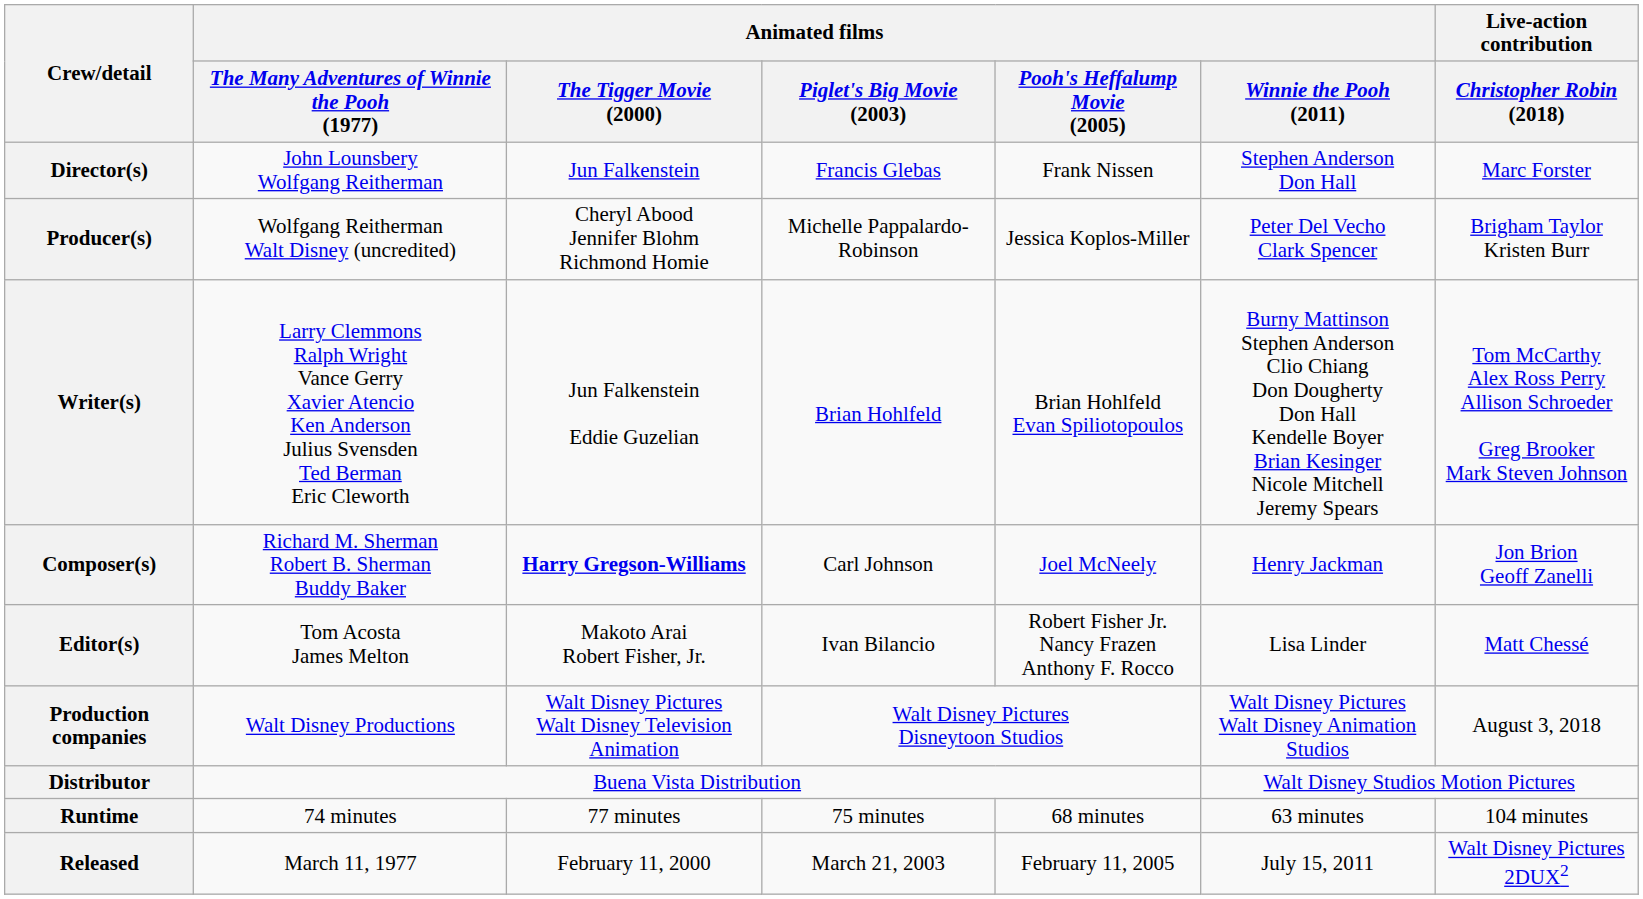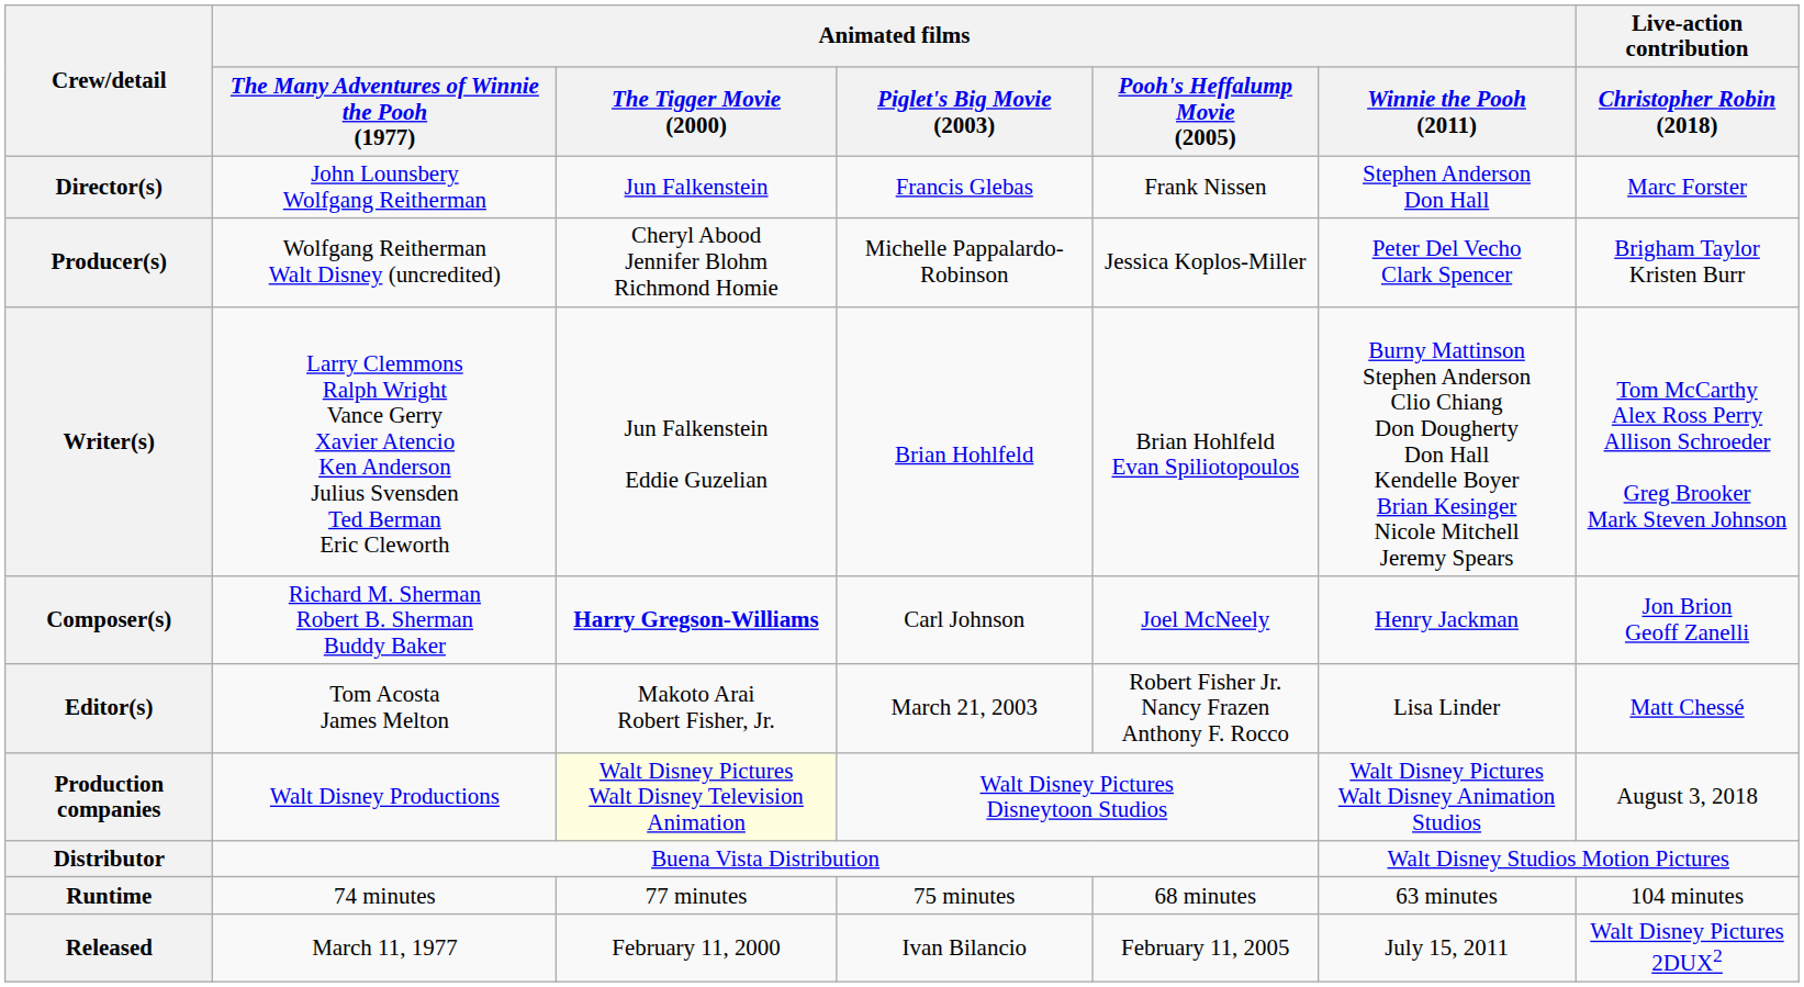 <table class="wikitable" style="text-align:center" width:99%;>
 <tr>
 <th rowspan="2">Crew/detail</th>
 <th colspan="5">Animated films</th>
 <th colspan="1">Live-action contribution</th>
 </tr>
 <tr>
 <th><em><a href='#'>The Many Adventures of Winnie the Pooh</a></em><br>(1977)</th>
 <th><em><a href='#'>The Tigger Movie</a></em><br>(2000)</th>
 <th><em><a href='#'>Piglet's Big Movie</a></em><br>(2003)</th>
 <th><em><a href='#'>Pooh's Heffalump Movie</a></em><br>(2005)</th>
 <th><em><a href='#'>Winnie the Pooh</a></em><br>(2011)</th>
 <th><em><a href='#'>Christopher Robin</a></em><br>(2018)</th>
 </tr>
 <tr>
 <th>Director(s)</th>
 <td><a href='#'>John Lounsbery</a><br><a href='#'>Wolfgang Reitherman</a></td>
 <td><a href='#'>Jun Falkenstein</a></td>
 <td><a href='#'>Francis Glebas</a></td>
 <td>Frank Nissen</td>
 <td><a href='#'>Stephen Anderson</a><br><a href='#'>Don Hall</a></td>
 <td><a href='#'>Marc Forster</a></td>
 </tr>
 <tr>
 <th>Producer(s)</th>
 <td>Wolfgang Reitherman<br><a href='#'>Walt Disney</a> (uncredited)</td>
 <td>Cheryl Abood<br>Jennifer Blohm<br>Richmond Homie</td>
 <td>Michelle Pappalardo-Robinson</td>
 <td>Jessica Koplos-Miller</td>
 <td><a href='#'>Peter Del Vecho</a><br><a href='#'>Clark Spencer</a></td>
 <td><a href='#'>Brigham Taylor</a><br>Kristen Burr</td>
 </tr>
 <tr>
 <th>Writer(s)</th>
 <td><br><a href='#'>Larry Clemmons</a><br><a href='#'>Ralph Wright</a><br>Vance Gerry<br><a href='#'>Xavier Atencio</a><br><a href='#'>Ken Anderson</a><br>Julius Svensden<br><a href='#'>Ted Berman</a><br>Eric Cleworth</td>
 <td><br>Jun Falkenstein<br><br>Eddie Guzelian</td>
 <td><br><a href='#'>Brian Hohlfeld</a></td>
 <td><br>Brian Hohlfeld<br><a href='#'>Evan Spiliotopoulos</a></td>
 <td><br><a href='#'>Burny Mattinson</a><br>Stephen Anderson<br>Clio Chiang<br>Don Dougherty<br>Don Hall<br>Kendelle Boyer<br><a href='#'>Brian Kesinger</a><br>Nicole Mitchell<br>Jeremy Spears</td>
 <td><br><a href='#'>Tom McCarthy</a><br><a href='#'>Alex Ross Perry</a><br><a href='#'>Allison Schroeder</a><br><br><a href='#'>Greg Brooker</a><br><a href='#'>Mark Steven Johnson</a></td>
 </tr>
 <tr>
 <th>Composer(s)</th>
 <td><a href='#'>Richard M. Sherman</a><br><a href='#'>Robert B. Sherman</a><br><a href='#'>Buddy Baker</a></td>
 <td><strong><a href='#'>Harry Gregson-Williams</a></strong></td>
 <td>Carl Johnson</td>
 <td><a href='#'>Joel McNeely</a></td>
 <td><a href='#'>Henry Jackman</a></td>
 <td><a href='#'>Jon Brion</a><br><a href='#'>Geoff Zanelli</a></td>
 </tr>
 <tr>
 <th>Editor(s)</th>
 <td>Tom Acosta<br>James Melton</td>
 <td>Makoto Arai<br>Robert Fisher, Jr.</td>
-<td>Ivan Bilancio</td>
+<td>March 21, 2003</td>
 <td>Robert Fisher Jr.<br>Nancy Frazen<br>Anthony F. Rocco</td>
 <td>Lisa Linder</td>
 <td><a href='#'>Matt Chessé</a></td>
 </tr>
 <tr>
 <th>Production companies</th>
 <td><a href='#'>Walt Disney Productions</a></td>
-<td><a href='#'>Walt Disney Pictures</a><br><a href='#'>Walt Disney Television Animation</a></td>
+<td style="background: lightyellow;"><a href='#'>Walt Disney Pictures</a><br><a href='#'>Walt Disney Television Animation</a></td>
 <td colspan="2"><a href='#'>Walt Disney Pictures</a><br><a href='#'>Disneytoon Studios</a></td>
 <td><a href='#'>Walt Disney Pictures</a><br><a href='#'>Walt Disney Animation Studios</a></td>
 <td>August 3, 2018</td>
 </tr>
 <tr>
 <th>Distributor</th>
 <td colspan="4"><a href='#'>Buena Vista Distribution</a></td>
 <td colspan="2"><a href='#'>Walt Disney Studios Motion Pictures</a></td>
 </tr>
 <tr>
 <th>Runtime</th>
 <td>74 minutes</td>
 <td>77 minutes</td>
 <td>75 minutes</td>
 <td>68 minutes</td>
 <td>63 minutes</td>
 <td>104 minutes</td>
 </tr>
 <tr>
 <th>Released</th>
 <td>March 11, 1977</td>
 <td>February 11, 2000</td>
-<td>March 21, 2003</td>
+<td>Ivan Bilancio</td>
 <td>February 11, 2005</td>
 <td>July 15, 2011</td>
 <td><a href='#'>Walt Disney Pictures</a><br><a href='#'>2DUX<sup>2</sup></a></td>
 </tr>
 </table>
